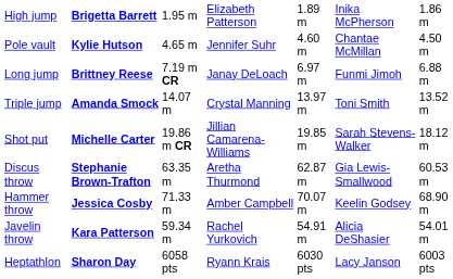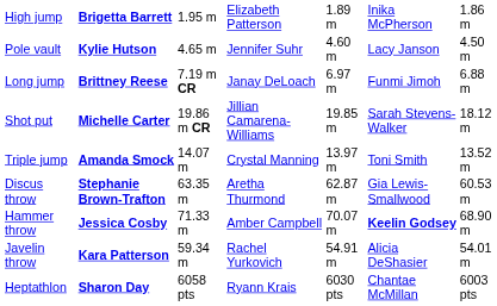 <table>
 <tr>
 <td><a href='#'>High jump</a></td>
 <td><strong><a href='#'>Brigetta Barrett</a></strong></td>
 <td>1.95 m</td>
 <td><a href='#'>Elizabeth Patterson</a></td>
 <td>1.89 m</td>
 <td><a href='#'>Inika McPherson</a></td>
 <td>1.86 m</td>
 </tr>
 <tr>
 <td><a href='#'>Pole vault</a></td>
 <td><strong><a href='#'>Kylie Hutson</a></strong></td>
 <td>4.65 m</td>
 <td><a href='#'>Jennifer Suhr</a></td>
 <td>4.60 m</td>
-<td><a href='#'>Chantae McMillan</a></td>
+<td><a href='#'>Lacy Janson</a></td>
 <td>4.50 m</td>
 </tr>
 <tr>
 <td><a href='#'>Long jump</a></td>
 <td><strong><a href='#'>Brittney Reese</a></strong></td>
 <td>7.19 m <strong>CR</strong></td>
 <td><a href='#'>Janay DeLoach</a></td>
 <td>6.97 m</td>
 <td><a href='#'>Funmi Jimoh</a></td>
 <td>6.88 m</td>
 </tr>
 <tr>
+<td><a href='#'>Shot put</a></td>
+<td><strong><a href='#'>Michelle Carter</a></strong></td>
+<td>19.86 m <strong>CR</strong></td>
+<td><a href='#'>Jillian Camarena-Williams</a></td>
+<td>19.85 m</td>
+<td><a href='#'>Sarah Stevens-Walker</a></td>
+<td>18.12 m</td>
+</tr>
+<tr>
 <td><a href='#'>Triple jump</a></td>
 <td><strong><a href='#'>Amanda Smock</a></strong></td>
 <td>14.07 m</td>
 <td><a href='#'>Crystal Manning</a></td>
 <td>13.97 m</td>
 <td><a href='#'>Toni Smith</a></td>
 <td>13.52 m</td>
-</tr>
-<tr>
-<td><a href='#'>Shot put</a></td>
-<td><strong><a href='#'>Michelle Carter</a></strong></td>
-<td>19.86 m <strong>CR</strong></td>
-<td><a href='#'>Jillian Camarena-Williams</a></td>
-<td>19.85 m</td>
-<td><a href='#'>Sarah Stevens-Walker</a></td>
-<td>18.12 m</td>
 </tr>
 <tr>
 <td><a href='#'>Discus throw</a></td>
 <td><strong><a href='#'>Stephanie Brown-Trafton</a></strong></td>
 <td>63.35 m</td>
 <td><a href='#'>Aretha Thurmond</a></td>
 <td>62.87 m</td>
 <td><a href='#'>Gia Lewis-Smallwood</a></td>
 <td>60.53 m</td>
 </tr>
 <tr>
 <td><a href='#'>Hammer throw</a></td>
 <td><strong><a href='#'>Jessica Cosby</a></strong></td>
 <td>71.33 m</td>
 <td><a href='#'>Amber Campbell</a></td>
 <td>70.07 m</td>
-<td><a href='#'>Keelin Godsey</a></td>
+<td><strong><a href='#'>Keelin Godsey</a></strong></td>
 <td>68.90 m</td>
 </tr>
 <tr>
 <td><a href='#'>Javelin throw</a></td>
 <td><strong><a href='#'>Kara Patterson</a></strong></td>
 <td>59.34 m</td>
 <td><a href='#'>Rachel Yurkovich</a></td>
 <td>54.91 m</td>
 <td><a href='#'>Alicia DeShasier</a></td>
 <td>54.01 m</td>
 </tr>
 <tr>
 <td><a href='#'>Heptathlon</a></td>
 <td><strong><a href='#'>Sharon Day</a></strong></td>
 <td>6058 pts</td>
 <td><a href='#'>Ryann Krais</a></td>
 <td>6030 pts</td>
-<td><a href='#'>Lacy Janson</a></td>
+<td><a href='#'>Chantae McMillan</a></td>
 <td>6003 pts</td>
 </tr>
 </table>
